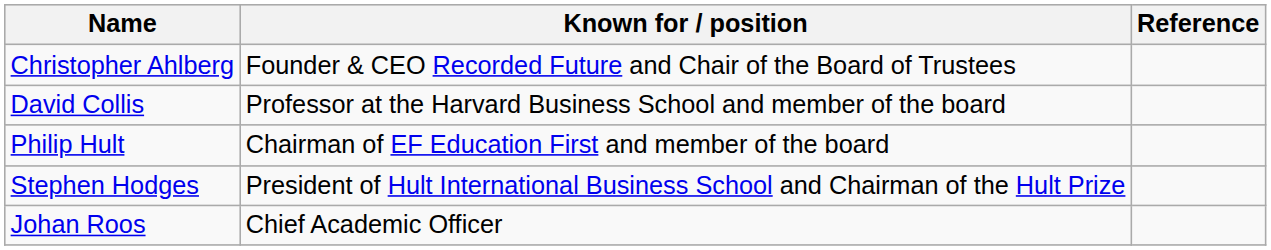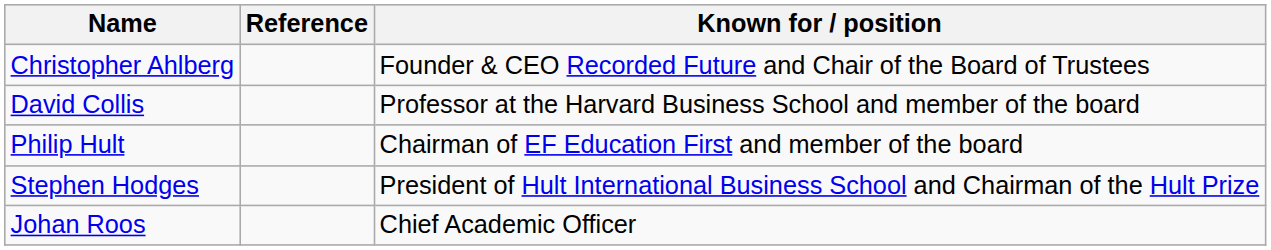 <table class="wikitable">
 <tr>
 <th>Name</th>
+<th>Reference</th>
 <th>Known for / position</th>
-<th>Reference</th>
 </tr>
 <tr>
 <td><a href='#'>Christopher Ahlberg</a></td>
+<td></td>
 <td>Founder & CEO <a href='#'>Recorded Future</a> and Chair of the Board of Trustees</td>
-<td></td>
 </tr>
 <tr>
 <td><a href='#'>David Collis</a></td>
+<td></td>
 <td>Professor at the Harvard Business School and member of the board</td>
-<td></td>
 </tr>
 <tr>
 <td><a href='#'>Philip Hult</a></td>
+<td></td>
 <td>Chairman of <a href='#'>EF Education First</a> and member of the board</td>
-<td></td>
 </tr>
 <tr>
 <td><a href='#'>Stephen Hodges</a></td>
+<td></td>
 <td>President of <a href='#'>Hult International Business School</a> and Chairman of the <a href='#'>Hult Prize</a></td>
-<td></td>
 </tr>
 <tr>
 <td><a href='#'>Johan Roos</a></td>
+<td></td>
 <td>Chief Academic Officer</td>
-<td></td>
 </tr>
 </table>
